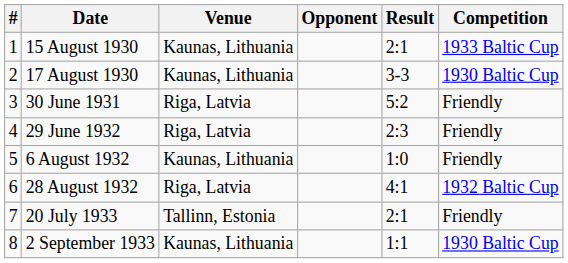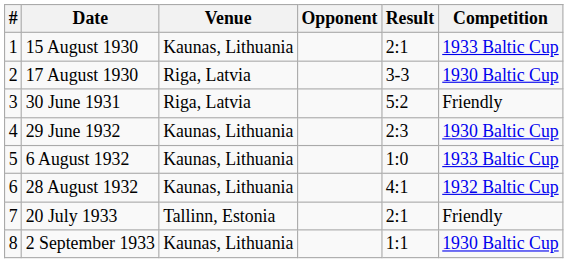 <table class="wikitable sortable">
 <tr>
 <th>#</th>
 <th>Date</th>
 <th>Venue</th>
 <th>Opponent</th>
 <th>Result</th>
 <th>Competition</th>
 </tr>
 <tr>
 <td>1</td>
 <td>15 August 1930</td>
 <td>Kaunas, Lithuania</td>
 <td></td>
 <td>2:1</td>
 <td><a href='#'>1933 Baltic Cup</a></td>
 </tr>
 <tr>
 <td>2</td>
 <td>17 August 1930</td>
-<td>Kaunas, Lithuania</td>
+<td>Riga, Latvia</td>
 <td></td>
 <td>3-3</td>
 <td><a href='#'>1930 Baltic Cup</a></td>
 </tr>
 <tr>
 <td>3</td>
 <td>30 June 1931</td>
 <td>Riga, Latvia</td>
 <td></td>
 <td>5:2</td>
 <td>Friendly</td>
 </tr>
 <tr>
 <td>4</td>
 <td>29 June 1932</td>
-<td>Riga, Latvia</td>
+<td>Kaunas, Lithuania</td>
 <td></td>
 <td>2:3</td>
-<td>Friendly</td>
+<td><a href='#'>1930 Baltic Cup</a></td>
 </tr>
 <tr>
 <td>5</td>
 <td>6 August 1932</td>
 <td>Kaunas, Lithuania</td>
 <td></td>
 <td>1:0</td>
-<td>Friendly</td>
+<td><a href='#'>1933 Baltic Cup</a></td>
 </tr>
 <tr>
 <td>6</td>
 <td>28 August 1932</td>
-<td>Riga, Latvia</td>
+<td>Kaunas, Lithuania</td>
 <td></td>
 <td>4:1</td>
 <td><a href='#'>1932 Baltic Cup</a></td>
 </tr>
 <tr>
 <td>7</td>
 <td>20 July 1933</td>
 <td>Tallinn, Estonia</td>
 <td></td>
 <td>2:1</td>
 <td>Friendly</td>
 </tr>
 <tr>
 <td>8</td>
 <td>2 September 1933</td>
 <td>Kaunas, Lithuania</td>
 <td></td>
 <td>1:1</td>
 <td><a href='#'>1930 Baltic Cup</a></td>
 </tr>
 </table>
